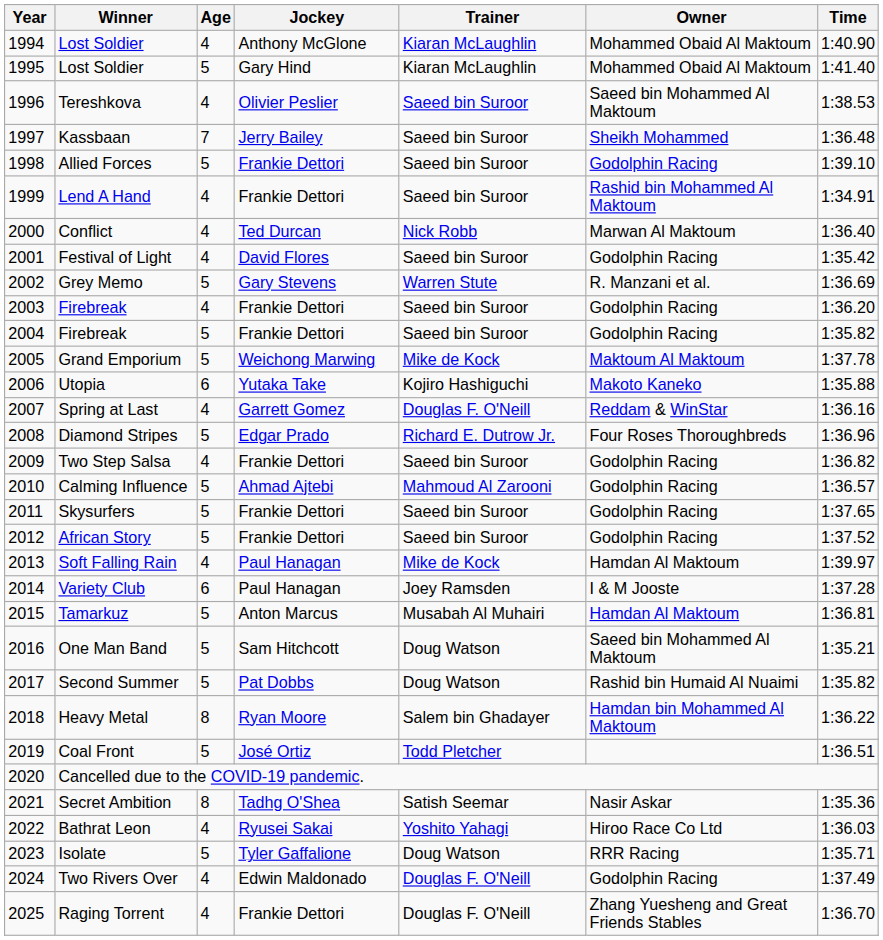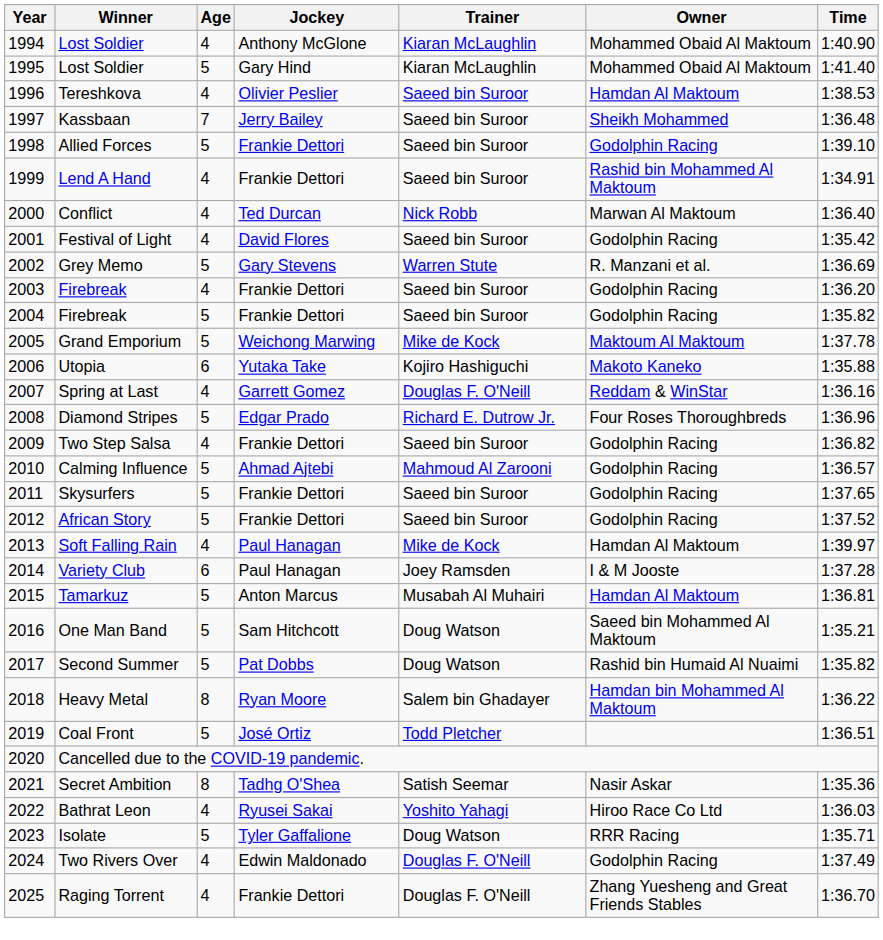 <table class="wikitable sortable" style="font-size:90%">
 <tr>
 <th width="38px">Year</th>
 <th width="120px">Winner</th>
 <th>Age</th>
 <th width="140px">Jockey</th>
 <th width="160px">Trainer</th>
 <th width="200px">Owner</th>
 <th>Time</th>
 </tr>
 <tr>
 <td>1994</td>
 <td><a href='#'>Lost Soldier</a></td>
 <td>4</td>
 <td>Anthony McGlone</td>
 <td><a href='#'>Kiaran McLaughlin</a></td>
 <td>Mohammed Obaid Al Maktoum</td>
 <td>1:40.90</td>
 </tr>
 <tr>
 <td>1995</td>
 <td>Lost Soldier</td>
 <td>5</td>
 <td>Gary Hind</td>
 <td>Kiaran McLaughlin</td>
 <td>Mohammed Obaid Al Maktoum</td>
 <td>1:41.40</td>
 </tr>
 <tr>
 <td>1996</td>
 <td>Tereshkova</td>
 <td>4</td>
 <td><a href='#'>Olivier Peslier</a></td>
 <td><a href='#'>Saeed bin Suroor</a></td>
-<td>Saeed bin Mohammed Al Maktoum</td>
+<td><a href='#'>Hamdan Al Maktoum</a></td>
 <td>1:38.53</td>
 </tr>
 <tr>
 <td>1997</td>
 <td>Kassbaan</td>
 <td>7</td>
 <td><a href='#'>Jerry Bailey</a></td>
 <td>Saeed bin Suroor</td>
 <td><a href='#'>Sheikh Mohammed</a></td>
 <td>1:36.48</td>
 </tr>
 <tr>
 <td>1998</td>
 <td>Allied Forces</td>
 <td>5</td>
 <td><a href='#'>Frankie Dettori</a></td>
 <td>Saeed bin Suroor</td>
 <td><a href='#'>Godolphin Racing</a></td>
 <td>1:39.10</td>
 </tr>
 <tr>
 <td>1999</td>
 <td><a href='#'>Lend A Hand</a></td>
 <td>4</td>
 <td>Frankie Dettori</td>
 <td>Saeed bin Suroor</td>
 <td><a href='#'>Rashid bin Mohammed Al Maktoum</a></td>
 <td>1:34.91</td>
 </tr>
 <tr>
 <td>2000</td>
 <td>Conflict</td>
 <td>4</td>
 <td><a href='#'>Ted Durcan</a></td>
 <td><a href='#'>Nick Robb</a></td>
 <td>Marwan Al Maktoum</td>
 <td>1:36.40</td>
 </tr>
 <tr>
 <td>2001</td>
 <td>Festival of Light</td>
 <td>4</td>
 <td><a href='#'>David Flores</a></td>
 <td>Saeed bin Suroor</td>
 <td>Godolphin Racing</td>
 <td>1:35.42</td>
 </tr>
 <tr>
 <td>2002</td>
 <td>Grey Memo</td>
 <td>5</td>
 <td><a href='#'>Gary Stevens</a></td>
 <td><a href='#'>Warren Stute</a></td>
 <td>R. Manzani et al.</td>
 <td>1:36.69</td>
 </tr>
 <tr>
 <td>2003</td>
 <td><a href='#'>Firebreak</a></td>
 <td>4</td>
 <td>Frankie Dettori</td>
 <td>Saeed bin Suroor</td>
 <td>Godolphin Racing</td>
 <td>1:36.20</td>
 </tr>
 <tr>
 <td>2004</td>
 <td>Firebreak</td>
 <td>5</td>
 <td>Frankie Dettori</td>
 <td>Saeed bin Suroor</td>
 <td>Godolphin Racing</td>
 <td>1:35.82</td>
 </tr>
 <tr>
 <td>2005</td>
 <td>Grand Emporium</td>
 <td>5</td>
 <td><a href='#'>Weichong Marwing</a></td>
 <td><a href='#'>Mike de Kock</a></td>
 <td><a href='#'>Maktoum Al Maktoum</a></td>
 <td>1:37.78</td>
 </tr>
 <tr>
 <td>2006</td>
 <td>Utopia</td>
 <td>6</td>
 <td><a href='#'>Yutaka Take</a></td>
 <td>Kojiro Hashiguchi</td>
 <td><a href='#'>Makoto Kaneko</a></td>
 <td>1:35.88</td>
 </tr>
 <tr>
 <td>2007</td>
 <td>Spring at Last</td>
 <td>4</td>
 <td><a href='#'>Garrett Gomez</a></td>
 <td><a href='#'>Douglas F. O'Neill</a></td>
 <td><a href='#'>Reddam</a> & <a href='#'>WinStar</a></td>
 <td>1:36.16</td>
 </tr>
 <tr>
 <td>2008</td>
 <td>Diamond Stripes</td>
 <td>5</td>
 <td><a href='#'>Edgar Prado</a></td>
 <td><a href='#'>Richard E. Dutrow Jr.</a></td>
 <td>Four Roses Thoroughbreds</td>
 <td>1:36.96</td>
 </tr>
 <tr>
 <td>2009</td>
 <td>Two Step Salsa</td>
 <td>4</td>
 <td>Frankie Dettori</td>
 <td>Saeed bin Suroor</td>
 <td>Godolphin Racing</td>
 <td>1:36.82</td>
 </tr>
 <tr>
 <td>2010</td>
 <td>Calming Influence</td>
 <td>5</td>
 <td><a href='#'>Ahmad Ajtebi</a></td>
 <td><a href='#'>Mahmoud Al Zarooni</a></td>
 <td>Godolphin Racing</td>
 <td>1:36.57</td>
 </tr>
 <tr>
 <td>2011</td>
 <td>Skysurfers</td>
 <td>5</td>
 <td>Frankie Dettori</td>
 <td>Saeed bin Suroor</td>
 <td>Godolphin Racing</td>
 <td>1:37.65</td>
 </tr>
 <tr>
 <td>2012</td>
 <td><a href='#'>African Story</a></td>
 <td>5</td>
 <td>Frankie Dettori</td>
 <td>Saeed bin Suroor</td>
 <td>Godolphin Racing</td>
 <td>1:37.52</td>
 </tr>
 <tr>
 <td>2013</td>
 <td><a href='#'>Soft Falling Rain</a></td>
 <td>4</td>
 <td><a href='#'>Paul Hanagan</a></td>
 <td><a href='#'>Mike de Kock</a></td>
 <td>Hamdan Al Maktoum</td>
 <td>1:39.97</td>
 </tr>
 <tr>
 <td>2014</td>
 <td><a href='#'>Variety Club</a></td>
 <td>6</td>
 <td>Paul Hanagan</td>
 <td>Joey Ramsden</td>
 <td>I & M Jooste</td>
 <td>1:37.28</td>
 </tr>
 <tr>
 <td>2015</td>
 <td><a href='#'>Tamarkuz</a></td>
 <td>5</td>
 <td>Anton Marcus</td>
 <td>Musabah Al Muhairi</td>
 <td><a href='#'>Hamdan Al Maktoum</a></td>
 <td>1:36.81</td>
 </tr>
 <tr>
 <td>2016</td>
 <td>One Man Band</td>
 <td>5</td>
 <td>Sam Hitchcott</td>
 <td>Doug Watson</td>
 <td>Saeed bin Mohammed Al Maktoum</td>
 <td>1:35.21</td>
 </tr>
 <tr>
 <td>2017</td>
 <td>Second Summer</td>
 <td>5</td>
 <td><a href='#'>Pat Dobbs</a></td>
 <td>Doug Watson</td>
 <td>Rashid bin Humaid Al Nuaimi</td>
 <td>1:35.82</td>
 </tr>
 <tr>
 <td>2018</td>
 <td>Heavy Metal</td>
 <td>8</td>
 <td><a href='#'>Ryan Moore</a></td>
 <td>Salem bin Ghadayer</td>
 <td><a href='#'>Hamdan bin Mohammed Al Maktoum</a></td>
 <td>1:36.22</td>
 </tr>
 <tr>
 <td>2019</td>
 <td>Coal Front</td>
 <td>5</td>
 <td><a href='#'>José Ortiz</a></td>
 <td><a href='#'>Todd Pletcher</a></td>
 <td></td>
 <td>1:36.51</td>
 </tr>
 <tr>
 <td>2020</td>
 <td colspan="7">Cancelled due to the <a href='#'>COVID-19 pandemic</a>.</td>
 </tr>
 <tr>
 <td>2021</td>
 <td>Secret Ambition</td>
 <td>8</td>
 <td><a href='#'>Tadhg O'Shea</a></td>
 <td>Satish Seemar</td>
 <td>Nasir Askar</td>
 <td>1:35.36</td>
 </tr>
 <tr>
 <td>2022</td>
 <td>Bathrat Leon</td>
 <td>4</td>
 <td><a href='#'>Ryusei Sakai</a></td>
 <td><a href='#'>Yoshito Yahagi</a></td>
 <td>Hiroo Race Co Ltd</td>
 <td>1:36.03</td>
 </tr>
 <tr>
 <td>2023</td>
 <td>Isolate</td>
 <td>5</td>
 <td><a href='#'>Tyler Gaffalione</a></td>
 <td>Doug Watson</td>
 <td>RRR Racing</td>
 <td>1:35.71</td>
 </tr>
 <tr>
 <td>2024</td>
 <td>Two Rivers Over</td>
 <td>4</td>
 <td>Edwin Maldonado</td>
 <td><a href='#'>Douglas F. O'Neill</a></td>
 <td>Godolphin Racing</td>
 <td>1:37.49</td>
 </tr>
 <tr>
 <td>2025</td>
 <td>Raging Torrent</td>
 <td>4</td>
 <td>Frankie Dettori</td>
 <td>Douglas F. O'Neill</td>
 <td>Zhang Yuesheng and Great Friends Stables</td>
 <td>1:36.70</td>
 </tr>
 </table>
